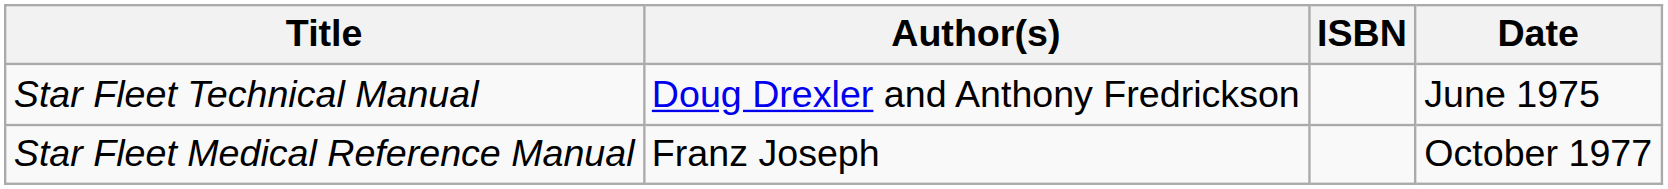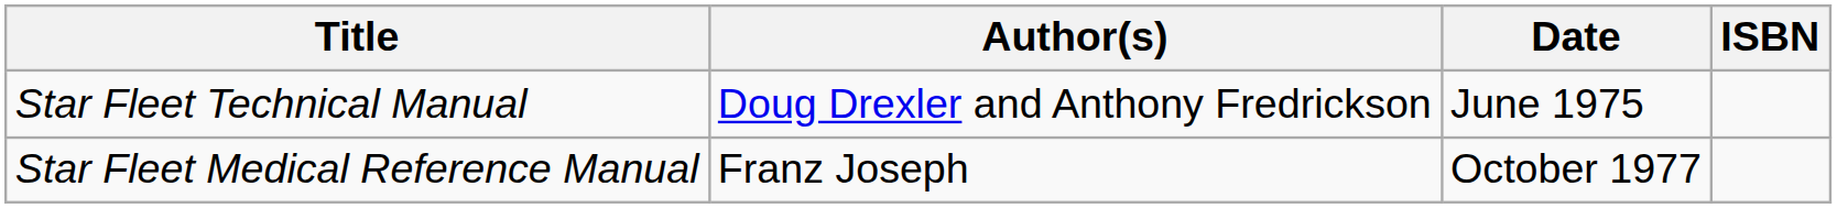 <table class="wikitable">
 <tr>
 <th>Title</th>
 <th>Author(s)</th>
+<th>Date</th>
 <th>ISBN</th>
-<th>Date</th>
 </tr>
 <tr>
 <td><em>Star Fleet Technical Manual</em></td>
 <td><a href='#'>Doug Drexler</a> and Anthony Fredrickson</td>
+<td>June 1975</td>
 <td></td>
-<td>June 1975</td>
 </tr>
 <tr>
 <td><em>Star Fleet Medical Reference Manual</em></td>
 <td>Franz Joseph</td>
+<td>October 1977</td>
 <td></td>
-<td>October 1977</td>
 </tr>
 </table>
